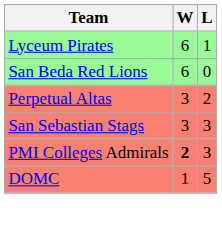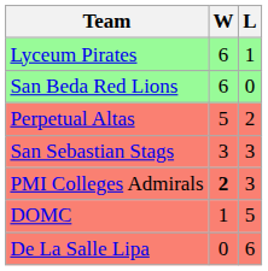 <table class="wikitable" align="center"|>
 <tr>
 <th>Team</th>
 <th>W</th>
 <th>L</th>
 </tr>
 <tr style="text-align:center; background:#98fb98;">
 <td align="left"><a href='#'>Lyceum Pirates</a></td>
 <td>6</td>
 <td>1</td>
 </tr>
 <tr style="text-align:center; background:#98fb98;">
 <td align="left"><a href='#'>San Beda Red Lions</a></td>
 <td>6</td>
 <td>0</td>
 </tr>
 <tr style="text-align:center; background:salmon;">
 <td align="left"><a href='#'>Perpetual Altas</a></td>
-<td>3</td>
+<td>5</td>
 <td>2</td>
 </tr>
 <tr style="text-align:center; background:salmon;">
 <td align="left"><a href='#'>San Sebastian Stags</a></td>
 <td>3</td>
 <td>3</td>
 </tr>
 <tr style="text-align:center; background:salmon;">
 <td align="left"><a href='#'>PMI Colleges</a> Admirals</td>
 <td><strong>2</strong></td>
 <td>3</td>
 </tr>
 <tr style="text-align:center; background:salmon;">
 <td align="left"><a href='#'>DOMC</a></td>
 <td>1</td>
 <td>5</td>
 </tr>
+<tr style="text-align:center; background:salmon;">
+<td align="left"><a href='#'>De La Salle Lipa</a></td>
+<td>0</td>
+<td>6</td>
+</tr>
 </table>
